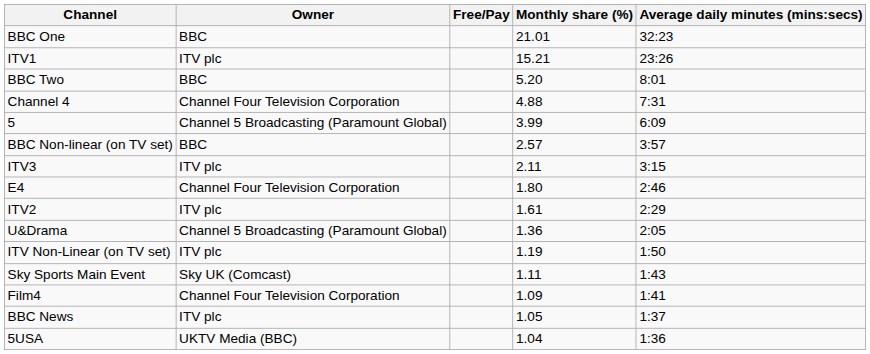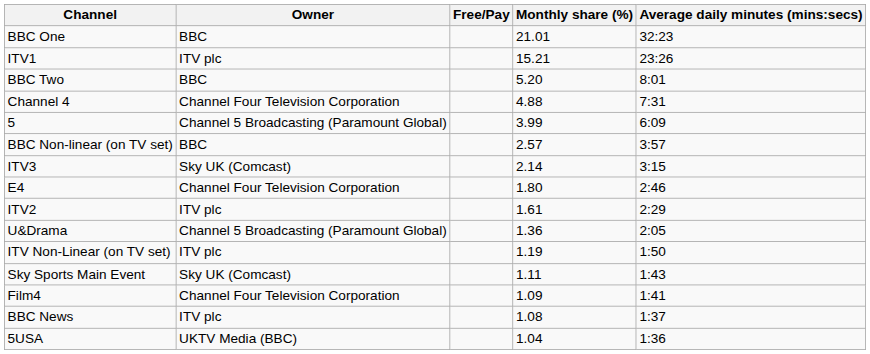 <table class="wikitable sortable">
 <tr>
 <th>Channel</th>
 <th>Owner</th>
 <th>Free/Pay</th>
 <th>Monthly share (%)</th>
 <th>Average daily minutes (mins:secs)</th>
 </tr>
 <tr>
 <td>BBC One</td>
 <td>BBC</td>
 <td></td>
 <td>21.01</td>
 <td>32:23</td>
 </tr>
 <tr>
 <td>ITV1</td>
 <td>ITV plc</td>
 <td></td>
 <td>15.21</td>
 <td>23:26</td>
 </tr>
 <tr>
 <td>BBC Two</td>
 <td>BBC</td>
 <td></td>
 <td>5.20</td>
 <td>8:01</td>
 </tr>
 <tr>
 <td>Channel 4</td>
 <td>Channel Four Television Corporation</td>
 <td></td>
 <td>4.88</td>
 <td>7:31</td>
 </tr>
 <tr>
 <td>5</td>
 <td>Channel 5 Broadcasting (Paramount Global)</td>
 <td></td>
 <td>3.99</td>
 <td>6:09</td>
 </tr>
 <tr>
 <td>BBC Non-linear (on TV set)</td>
 <td>BBC</td>
 <td></td>
 <td>2.57</td>
 <td>3:57</td>
 </tr>
 <tr>
 <td>ITV3</td>
-<td>ITV plc</td>
+<td>Sky UK (Comcast)</td>
 <td></td>
-<td>2.11</td>
+<td>2.14</td>
 <td>3:15</td>
 </tr>
 <tr>
 <td>E4</td>
 <td>Channel Four Television Corporation</td>
 <td></td>
 <td>1.80</td>
 <td>2:46</td>
 </tr>
 <tr>
 <td>ITV2</td>
 <td>ITV plc</td>
 <td></td>
 <td>1.61</td>
 <td>2:29</td>
 </tr>
 <tr>
 <td>U&Drama</td>
 <td>Channel 5 Broadcasting (Paramount Global)</td>
 <td></td>
 <td>1.36</td>
 <td>2:05</td>
 </tr>
 <tr>
 <td>ITV Non-Linear (on TV set)</td>
 <td>ITV plc</td>
 <td></td>
 <td>1.19</td>
 <td>1:50</td>
 </tr>
 <tr>
 <td>Sky Sports Main Event</td>
 <td>Sky UK (Comcast)</td>
 <td></td>
 <td>1.11</td>
 <td>1:43</td>
 </tr>
 <tr>
 <td>Film4</td>
 <td>Channel Four Television Corporation</td>
 <td></td>
 <td>1.09</td>
 <td>1:41</td>
 </tr>
 <tr>
 <td>BBC News</td>
 <td>ITV plc</td>
 <td></td>
-<td>1.05</td>
+<td>1.08</td>
 <td>1:37</td>
 </tr>
 <tr>
 <td>5USA</td>
 <td>UKTV Media (BBC)</td>
 <td></td>
 <td>1.04</td>
 <td>1:36</td>
 </tr>
 </table>
